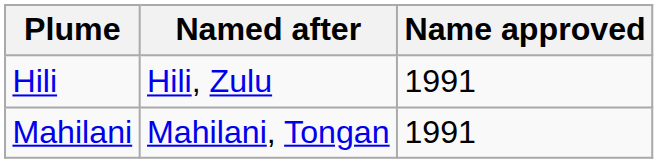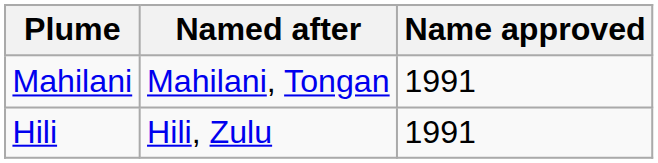 <table class="wikitable">
 <tr>
 <th>Plume</th>
 <th>Named after</th>
 <th>Name approved<br></th>
 </tr>
 <tr>
+<td><a href='#'>Mahilani</a></td>
+<td><a href='#'>Mahilani</a>, <a href='#'>Tongan</a></td>
+<td>1991</td>
+</tr>
+<tr>
 <td><a href='#'>Hili</a></td>
 <td><a href='#'>Hili</a>, <a href='#'>Zulu</a></td>
 <td>1991</td>
 </tr>
-<tr>
-<td><a href='#'>Mahilani</a></td>
-<td><a href='#'>Mahilani</a>, <a href='#'>Tongan</a></td>
-<td>1991</td>
-</tr>
 </table>
